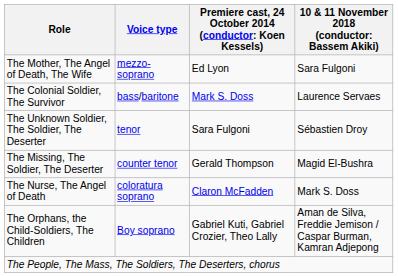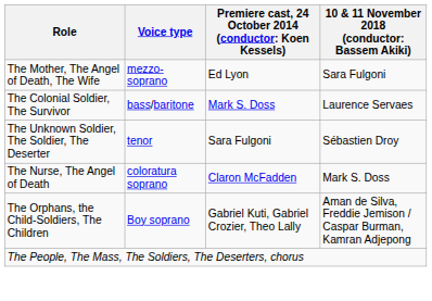 <table class="wikitable">
 <tr>
 <th>Role</th>
 <th><a href='#'>Voice type</a></th>
 <th>Premiere cast, 24 October 2014<br>(<a href='#'>conductor</a>: Koen Kessels)</th>
 <th>10 & 11 November 2018<br>(conductor: Bassem Akiki)</th>
 </tr>
 <tr>
 <td>The Mother, The Angel of Death, The Wife</td>
 <td><a href='#'>mezzo-soprano</a></td>
 <td>Ed Lyon</td>
 <td>Sara Fulgoni</td>
 </tr>
 <tr>
 <td>The Colonial Soldier, The Survivor</td>
 <td><a href='#'>bass</a>/<a href='#'>baritone</a></td>
 <td><a href='#'>Mark S. Doss</a></td>
 <td>Laurence Servaes</td>
 </tr>
 <tr>
 <td>The Unknown Soldier, The Soldier, The Deserter</td>
 <td><a href='#'>tenor</a></td>
 <td>Sara Fulgoni</td>
 <td>Sébastien Droy</td>
 </tr>
 <tr>
-<td>The Missing, The Soldier, The Deserter</td>
-<td><a href='#'>counter tenor</a></td>
-<td>Gerald Thompson</td>
-<td>Magid El-Bushra</td>
-</tr>
-<tr>
 <td>The Nurse, The Angel of Death</td>
 <td><a href='#'>coloratura soprano</a></td>
 <td><a href='#'>Claron McFadden</a></td>
 <td>Mark S. Doss</td>
 </tr>
 <tr>
 <td>The Orphans, the Child-Soldiers, The Children</td>
 <td><a href='#'>Boy soprano</a></td>
 <td>Gabriel Kuti, Gabriel Crozier, Theo Lally</td>
 <td>Aman de Silva, Freddie Jemison /<br>Caspar Burman, Kamran Adjepong</td>
 </tr>
 <tr>
 <td colspan="4"><em>The People, The Mass, The Soldiers, The Deserters, chorus</em></td>
 </tr>
 </table>
